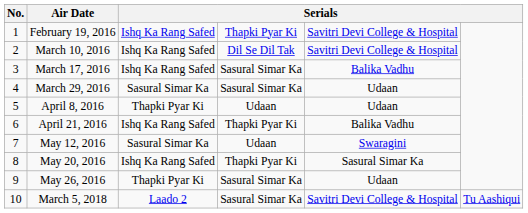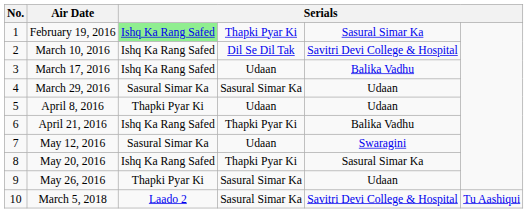 <table class="wikitable" style="text-align:center">
 <tr>
 <th>No.</th>
 <th>Air Date</th>
 <th colspan="4">Serials</th>
 </tr>
 <tr>
 <td>1</td>
 <td>February 19, 2016</td>
-<td><a href='#'>Ishq Ka Rang Safed</a></td>
+<td style="background: lightgreen;"><a href='#'>Ishq Ka Rang Safed</a></td>
 <td><a href='#'>Thapki Pyar Ki</a></td>
-<td><a href='#'>Savitri Devi College & Hospital</a></td>
+<td><a href='#'>Sasural Simar Ka</a></td>
 </tr>
 <tr>
 <td>2</td>
 <td>March 10, 2016</td>
 <td>Ishq Ka Rang Safed</td>
 <td><a href='#'>Dil Se Dil Tak</a></td>
 <td><a href='#'>Savitri Devi College & Hospital</a></td>
 </tr>
 <tr>
 <td>3</td>
 <td>March 17, 2016</td>
 <td>Ishq Ka Rang Safed</td>
-<td>Sasural Simar Ka</td>
+<td>Udaan</td>
 <td><a href='#'>Balika Vadhu</a></td>
 </tr>
 <tr>
 <td>4</td>
 <td>March 29, 2016</td>
 <td>Sasural Simar Ka</td>
 <td>Sasural Simar Ka</td>
 <td>Udaan</td>
 </tr>
 <tr>
 <td>5</td>
 <td>April 8, 2016</td>
 <td>Thapki Pyar Ki</td>
 <td>Udaan</td>
 <td>Udaan</td>
 </tr>
 <tr>
 <td>6</td>
 <td>April 21, 2016</td>
 <td>Ishq Ka Rang Safed</td>
 <td>Thapki Pyar Ki</td>
 <td>Balika Vadhu</td>
 </tr>
 <tr>
 <td>7</td>
 <td>May 12, 2016</td>
 <td>Sasural Simar Ka</td>
 <td>Udaan</td>
 <td><a href='#'>Swaragini</a></td>
 </tr>
 <tr>
 <td>8</td>
 <td>May 20, 2016</td>
 <td>Ishq Ka Rang Safed</td>
 <td>Thapki Pyar Ki</td>
 <td>Sasural Simar Ka</td>
 </tr>
 <tr>
 <td>9</td>
 <td>May 26, 2016</td>
 <td>Thapki Pyar Ki</td>
 <td>Sasural Simar Ka</td>
 <td>Udaan</td>
 </tr>
 <tr>
 <td>10</td>
 <td>March 5, 2018</td>
 <td><a href='#'>Laado 2</a></td>
 <td>Sasural Simar Ka</td>
 <td><a href='#'>Savitri Devi College & Hospital</a></td>
 <td><a href='#'>Tu Aashiqui</a></td>
 </tr>
 </table>
